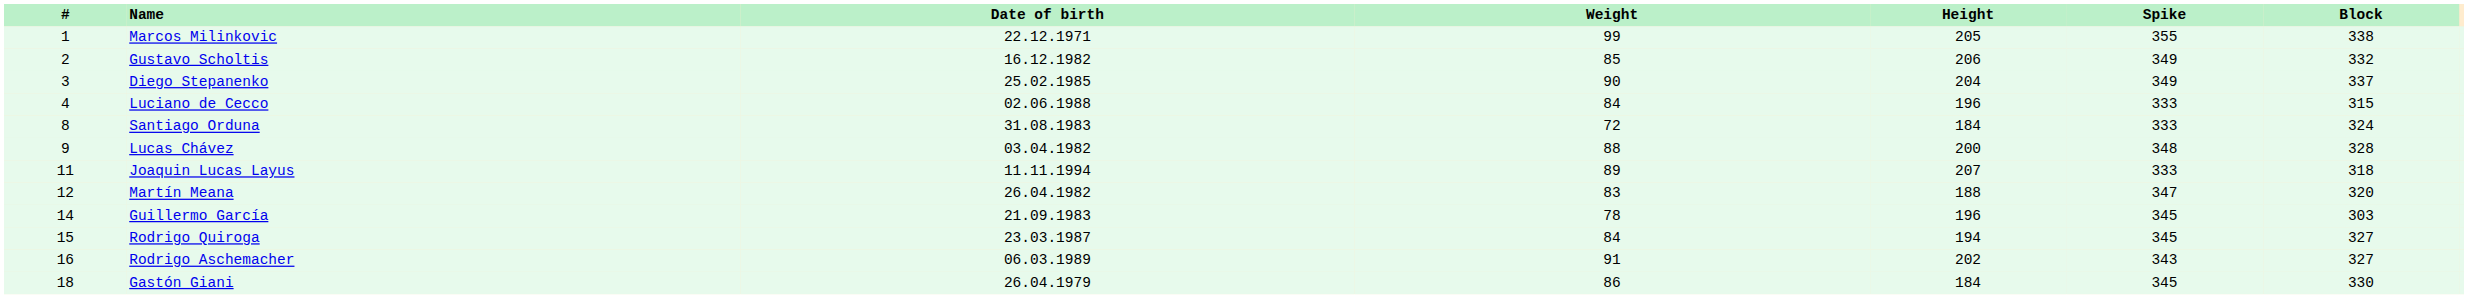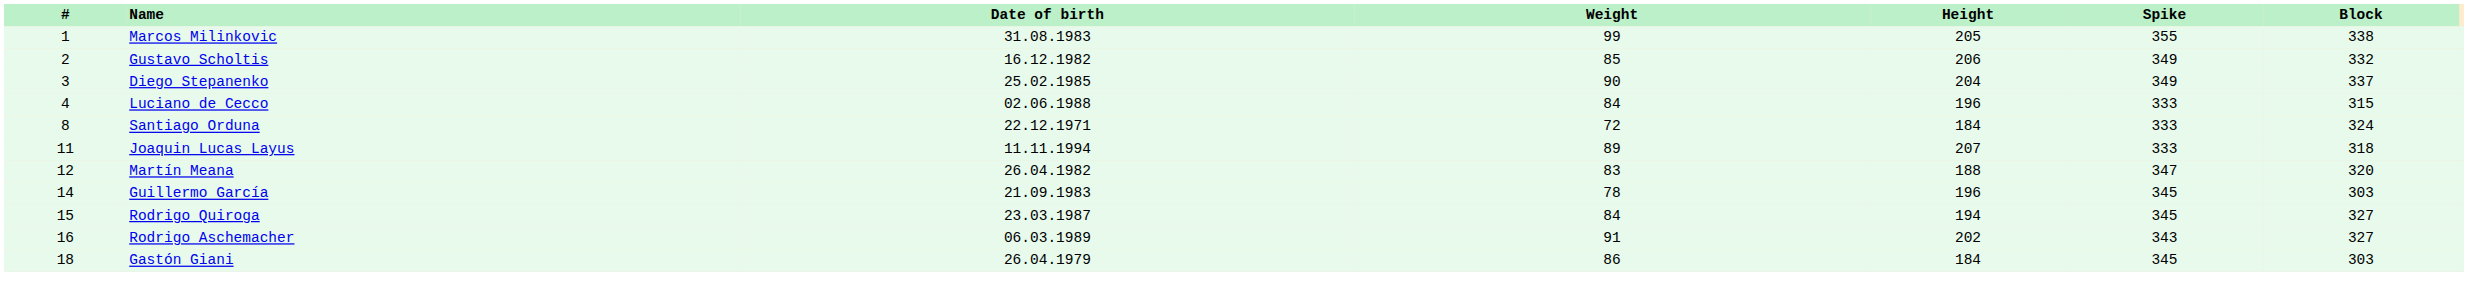 <table border=0 cellpadding=2 cellspacing=0  |- bgcolor=#FFECCE style="text-align:center; font-size:90%;" width=100%>
 <tr bgcolor=#BBF0C9>
 <th width=5%>#</th>
 <th width=25% align=left>Name</th>
 <th width=25%>Date of birth</th>
 <th width=21%>Weight</th>
 <th width=8%>Height</th>
 <th width=8%>Spike</th>
 <th width=8%>Block</th>
 </tr>
 <tr bgcolor=#E7FAEC>
 <td>1</td>
 <td align=left><a href='#'>Marcos Milinkovic</a></td>
-<td>22.12.1971</td>
+<td>31.08.1983</td>
 <td>99</td>
 <td>205</td>
 <td>355</td>
 <td>338</td>
 <td></td>
 </tr>
 <tr bgcolor=#E7FAEC>
 <td>2</td>
 <td align=left><a href='#'>Gustavo Scholtis</a></td>
 <td>16.12.1982</td>
 <td>85</td>
 <td>206</td>
 <td>349</td>
 <td>332</td>
 <td></td>
 </tr>
 <tr bgcolor=#E7FAEC>
 <td>3</td>
 <td align=left><a href='#'>Diego Stepanenko</a></td>
 <td>25.02.1985</td>
 <td>90</td>
 <td>204</td>
 <td>349</td>
 <td>337</td>
 <td></td>
 </tr>
 <tr bgcolor=#E7FAEC>
 <td>4</td>
 <td align=left><a href='#'>Luciano de Cecco</a></td>
 <td>02.06.1988</td>
 <td>84</td>
 <td>196</td>
 <td>333</td>
 <td>315</td>
 <td></td>
 </tr>
 <tr bgcolor=#E7FAEC>
 <td>8</td>
 <td align=left><a href='#'>Santiago Orduna</a></td>
-<td>31.08.1983</td>
+<td>22.12.1971</td>
 <td>72</td>
 <td>184</td>
 <td>333</td>
 <td>324</td>
-<td></td>
-</tr>
-<tr bgcolor=#E7FAEC>
-<td>9</td>
-<td align=left><a href='#'>Lucas Chávez</a></td>
-<td>03.04.1982</td>
-<td>88</td>
-<td>200</td>
-<td>348</td>
-<td>328</td>
 <td></td>
 </tr>
 <tr bgcolor=#E7FAEC>
 <td>11</td>
 <td align=left><a href='#'>Joaquin Lucas Layus</a></td>
 <td>11.11.1994</td>
 <td>89</td>
 <td>207</td>
 <td>333</td>
 <td>318</td>
 <td></td>
 </tr>
 <tr bgcolor=#E7FAEC>
 <td>12</td>
 <td align=left><a href='#'>Martín Meana</a></td>
 <td>26.04.1982</td>
 <td>83</td>
 <td>188</td>
 <td>347</td>
 <td>320</td>
 <td></td>
 </tr>
 <tr bgcolor=#E7FAEC>
 <td>14</td>
 <td align=left><a href='#'>Guillermo García</a></td>
 <td>21.09.1983</td>
 <td>78</td>
 <td>196</td>
 <td>345</td>
 <td>303</td>
 <td></td>
 </tr>
 <tr bgcolor=#E7FAEC>
 <td>15</td>
 <td align=left><a href='#'>Rodrigo Quiroga</a></td>
 <td>23.03.1987</td>
 <td>84</td>
 <td>194</td>
 <td>345</td>
 <td>327</td>
 <td></td>
 </tr>
 <tr bgcolor=#E7FAEC>
 <td>16</td>
 <td align=left><a href='#'>Rodrigo Aschemacher</a></td>
 <td>06.03.1989</td>
 <td>91</td>
 <td>202</td>
 <td>343</td>
 <td>327</td>
 <td></td>
 </tr>
 <tr bgcolor=#E7FAEC>
 <td>18</td>
 <td align=left><a href='#'>Gastón Giani</a></td>
 <td>26.04.1979</td>
 <td>86</td>
 <td>184</td>
 <td>345</td>
-<td>330</td>
+<td>303</td>
 <td></td>
 </tr>
 </table>
